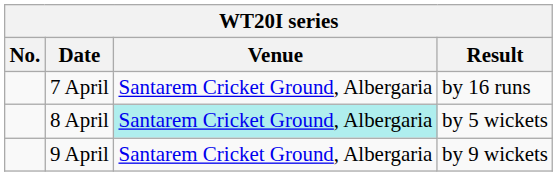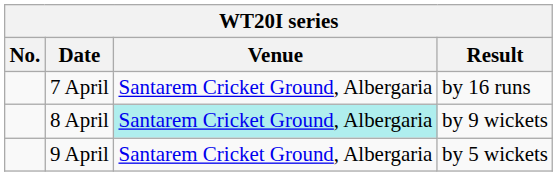 <table class="wikitable">
 <tr>
 <th colspan="5">WT20I series</th>
 </tr>
 <tr>
 <th>No.</th>
 <th>Date</th>
 <th>Venue</th>
 <th>Result</th>
 </tr>
 <tr>
 <td></td>
 <td>7 April</td>
 <td><a href='#'>Santarem Cricket Ground</a>, Albergaria</td>
 <td> by 16 runs</td>
 </tr>
 <tr>
 <td></td>
 <td>8 April</td>
 <td style="background: paleturquoise;"><a href='#'>Santarem Cricket Ground</a>, Albergaria</td>
-<td> by 5 wickets</td>
+<td> by 9 wickets</td>
 </tr>
 <tr>
 <td></td>
 <td>9 April</td>
 <td><a href='#'>Santarem Cricket Ground</a>, Albergaria</td>
-<td> by 9 wickets</td>
+<td> by 5 wickets</td>
 </tr>
 </table>
